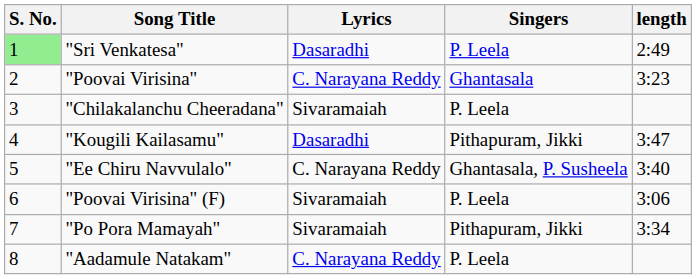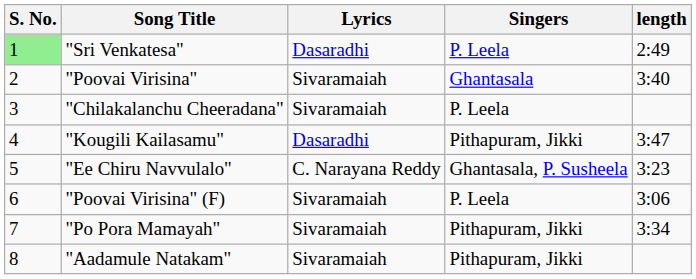 <table class="wikitable">
 <tr>
 <th>S. No.</th>
 <th>Song Title</th>
 <th>Lyrics</th>
 <th>Singers</th>
 <th>length</th>
 </tr>
 <tr>
 <td style="background: lightgreen;">1</td>
 <td>"Sri Venkatesa"</td>
 <td><a href='#'>Dasaradhi</a></td>
 <td><a href='#'>P. Leela</a></td>
 <td>2:49</td>
 </tr>
 <tr>
 <td>2</td>
 <td>"Poovai Virisina"</td>
-<td><a href='#'>C. Narayana Reddy</a></td>
+<td>Sivaramaiah</td>
 <td><a href='#'>Ghantasala</a></td>
-<td>3:23</td>
+<td>3:40</td>
 </tr>
 <tr>
 <td>3</td>
 <td>"Chilakalanchu Cheeradana"</td>
 <td>Sivaramaiah</td>
 <td>P. Leela</td>
 <td></td>
 </tr>
 <tr>
 <td>4</td>
 <td>"Kougili Kailasamu"</td>
 <td><a href='#'>Dasaradhi</a></td>
 <td>Pithapuram, Jikki</td>
 <td>3:47</td>
 </tr>
 <tr>
 <td>5</td>
 <td>"Ee Chiru Navvulalo"</td>
 <td>C. Narayana Reddy</td>
 <td>Ghantasala, <a href='#'>P. Susheela</a></td>
-<td>3:40</td>
+<td>3:23</td>
 </tr>
 <tr>
 <td>6</td>
 <td>"Poovai Virisina" (F)</td>
 <td>Sivaramaiah</td>
 <td>P. Leela</td>
 <td>3:06</td>
 </tr>
 <tr>
 <td>7</td>
 <td>"Po Pora Mamayah"</td>
 <td>Sivaramaiah</td>
 <td>Pithapuram, Jikki</td>
 <td>3:34</td>
 </tr>
 <tr>
 <td>8</td>
 <td>"Aadamule Natakam"</td>
-<td><a href='#'>C. Narayana Reddy</a></td>
-<td>P. Leela</td>
+<td>Sivaramaiah</td>
+<td>Pithapuram, Jikki</td>
 <td></td>
 </tr>
 </table>
